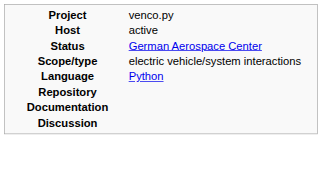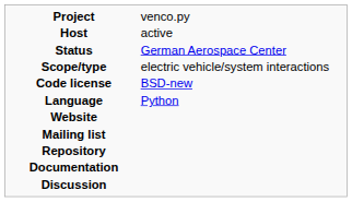 <table class="infobox" style="width: 28em">
 <tr>
 <th style="width: 35%">Project</th>
 <td style="width: 55%">venco.py</td>
 </tr>
 <tr>
 <th>Host</th>
 <td>active</td>
 </tr>
 <tr>
 <th>Status</th>
 <td><a href='#'>German Aerospace Center</a></td>
 </tr>
 <tr>
 <th>Scope/type</th>
 <td>electric vehicle/system interactions</td>
 </tr>
 <tr>
+<th>Code license</th>
+<td><a href='#'>BSD-new</a></td>
+</tr>
+<tr>
 <th>Language</th>
 <td><a href='#'>Python</a></td>
+</tr>
+<tr>
+<th>Website</th>
+<td></td>
+</tr>
+<tr>
+<th>Mailing list</th>
+<td></td>
 </tr>
 <tr>
 <th>Repository</th>
 <td></td>
 </tr>
 <tr>
 <th>Documentation</th>
 <td></td>
 </tr>
 <tr>
 <th>Discussion</th>
 <td></td>
 </tr>
 </table>
